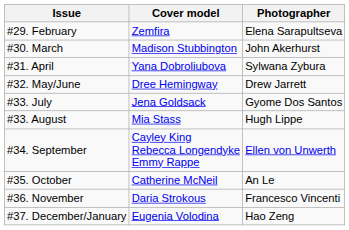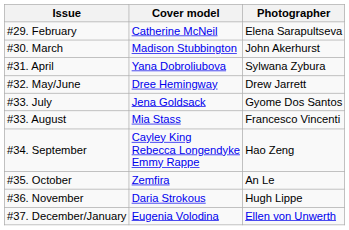 <table class="sortable wikitable">
 <tr>
 <th>Issue</th>
 <th>Cover model</th>
 <th>Photographer</th>
 </tr>
 <tr>
 <td>#29. February</td>
-<td><a href='#'>Zemfira</a></td>
+<td><a href='#'>Catherine McNeil</a></td>
 <td>Elena Sarapultseva</td>
 </tr>
 <tr>
 <td>#30. March</td>
 <td><a href='#'>Madison Stubbington</a></td>
 <td>John Akerhurst</td>
 </tr>
 <tr>
 <td>#31. April</td>
 <td><a href='#'>Yana Dobroliubova</a></td>
 <td>Sylwana Zybura</td>
 </tr>
 <tr>
 <td>#32. May/June</td>
 <td><a href='#'>Dree Hemingway</a></td>
 <td>Drew Jarrett</td>
 </tr>
 <tr>
 <td>#33. July</td>
 <td><a href='#'>Jena Goldsack</a></td>
 <td>Gyome Dos Santos</td>
 </tr>
 <tr>
 <td>#33. August</td>
 <td><a href='#'>Mia Stass</a></td>
-<td>Hugh Lippe</td>
+<td>Francesco Vincenti</td>
 </tr>
 <tr>
 <td>#34. September</td>
 <td><a href='#'>Cayley King</a><br><a href='#'>Rebecca Longendyke</a><br><a href='#'>Emmy Rappe</a></td>
-<td><a href='#'>Ellen von Unwerth</a></td>
+<td>Hao Zeng</td>
 </tr>
 <tr>
 <td>#35. October</td>
-<td><a href='#'>Catherine McNeil</a></td>
+<td><a href='#'>Zemfira</a></td>
 <td>An Le</td>
 </tr>
 <tr>
 <td>#36. November</td>
 <td><a href='#'>Daria Strokous</a></td>
-<td>Francesco Vincenti</td>
+<td>Hugh Lippe</td>
 </tr>
 <tr>
 <td>#37. December/January</td>
 <td><a href='#'>Eugenia Volodina</a></td>
-<td>Hao Zeng</td>
+<td><a href='#'>Ellen von Unwerth</a></td>
 </tr>
 </table>
